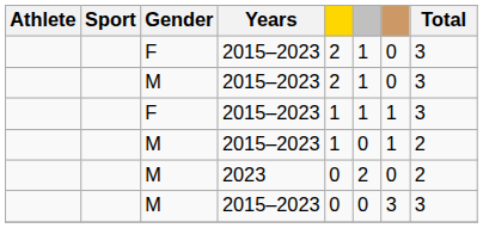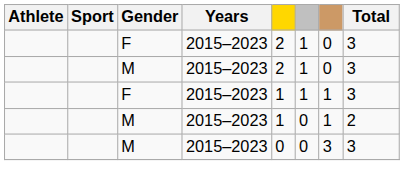 <table class="wikitable sortable">
 <tr>
 <th>Athlete</th>
 <th>Sport</th>
 <th>Gender</th>
 <th>Years</th>
 <th style="background-color:gold; width:1.0em; font-weight:bold;"></th>
 <th style="background-color:silver; width:1.0em; font-weight:bold;"></th>
 <th style="background-color:#cc9966; width:1.0em; font-weight:bold;"></th>
 <th style="width:3.0em;">Total</th>
 </tr>
 <tr>
 <td></td>
 <td></td>
 <td>F</td>
 <td>2015–2023</td>
 <td>2</td>
 <td>1</td>
 <td>0</td>
 <td>3</td>
 </tr>
 <tr>
 <td></td>
 <td></td>
 <td>M</td>
 <td>2015–2023</td>
 <td>2</td>
 <td>1</td>
 <td>0</td>
 <td>3</td>
 </tr>
 <tr>
 <td></td>
 <td></td>
 <td>F</td>
 <td>2015–2023</td>
 <td>1</td>
 <td>1</td>
 <td>1</td>
 <td>3</td>
 </tr>
 <tr>
 <td></td>
 <td></td>
 <td>M</td>
 <td>2015–2023</td>
 <td>1</td>
 <td>0</td>
 <td>1</td>
 <td>2</td>
 </tr>
 <tr>
 <td></td>
 <td></td>
 <td>M</td>
-<td>2023</td>
-<td>0</td>
-<td>2</td>
-<td>0</td>
-<td>2</td>
-</tr>
-<tr>
-<td></td>
-<td></td>
-<td>M</td>
 <td>2015–2023</td>
 <td>0</td>
 <td>0</td>
 <td>3</td>
 <td>3</td>
 </tr>
 <tr>
 </tr>
 </table>
